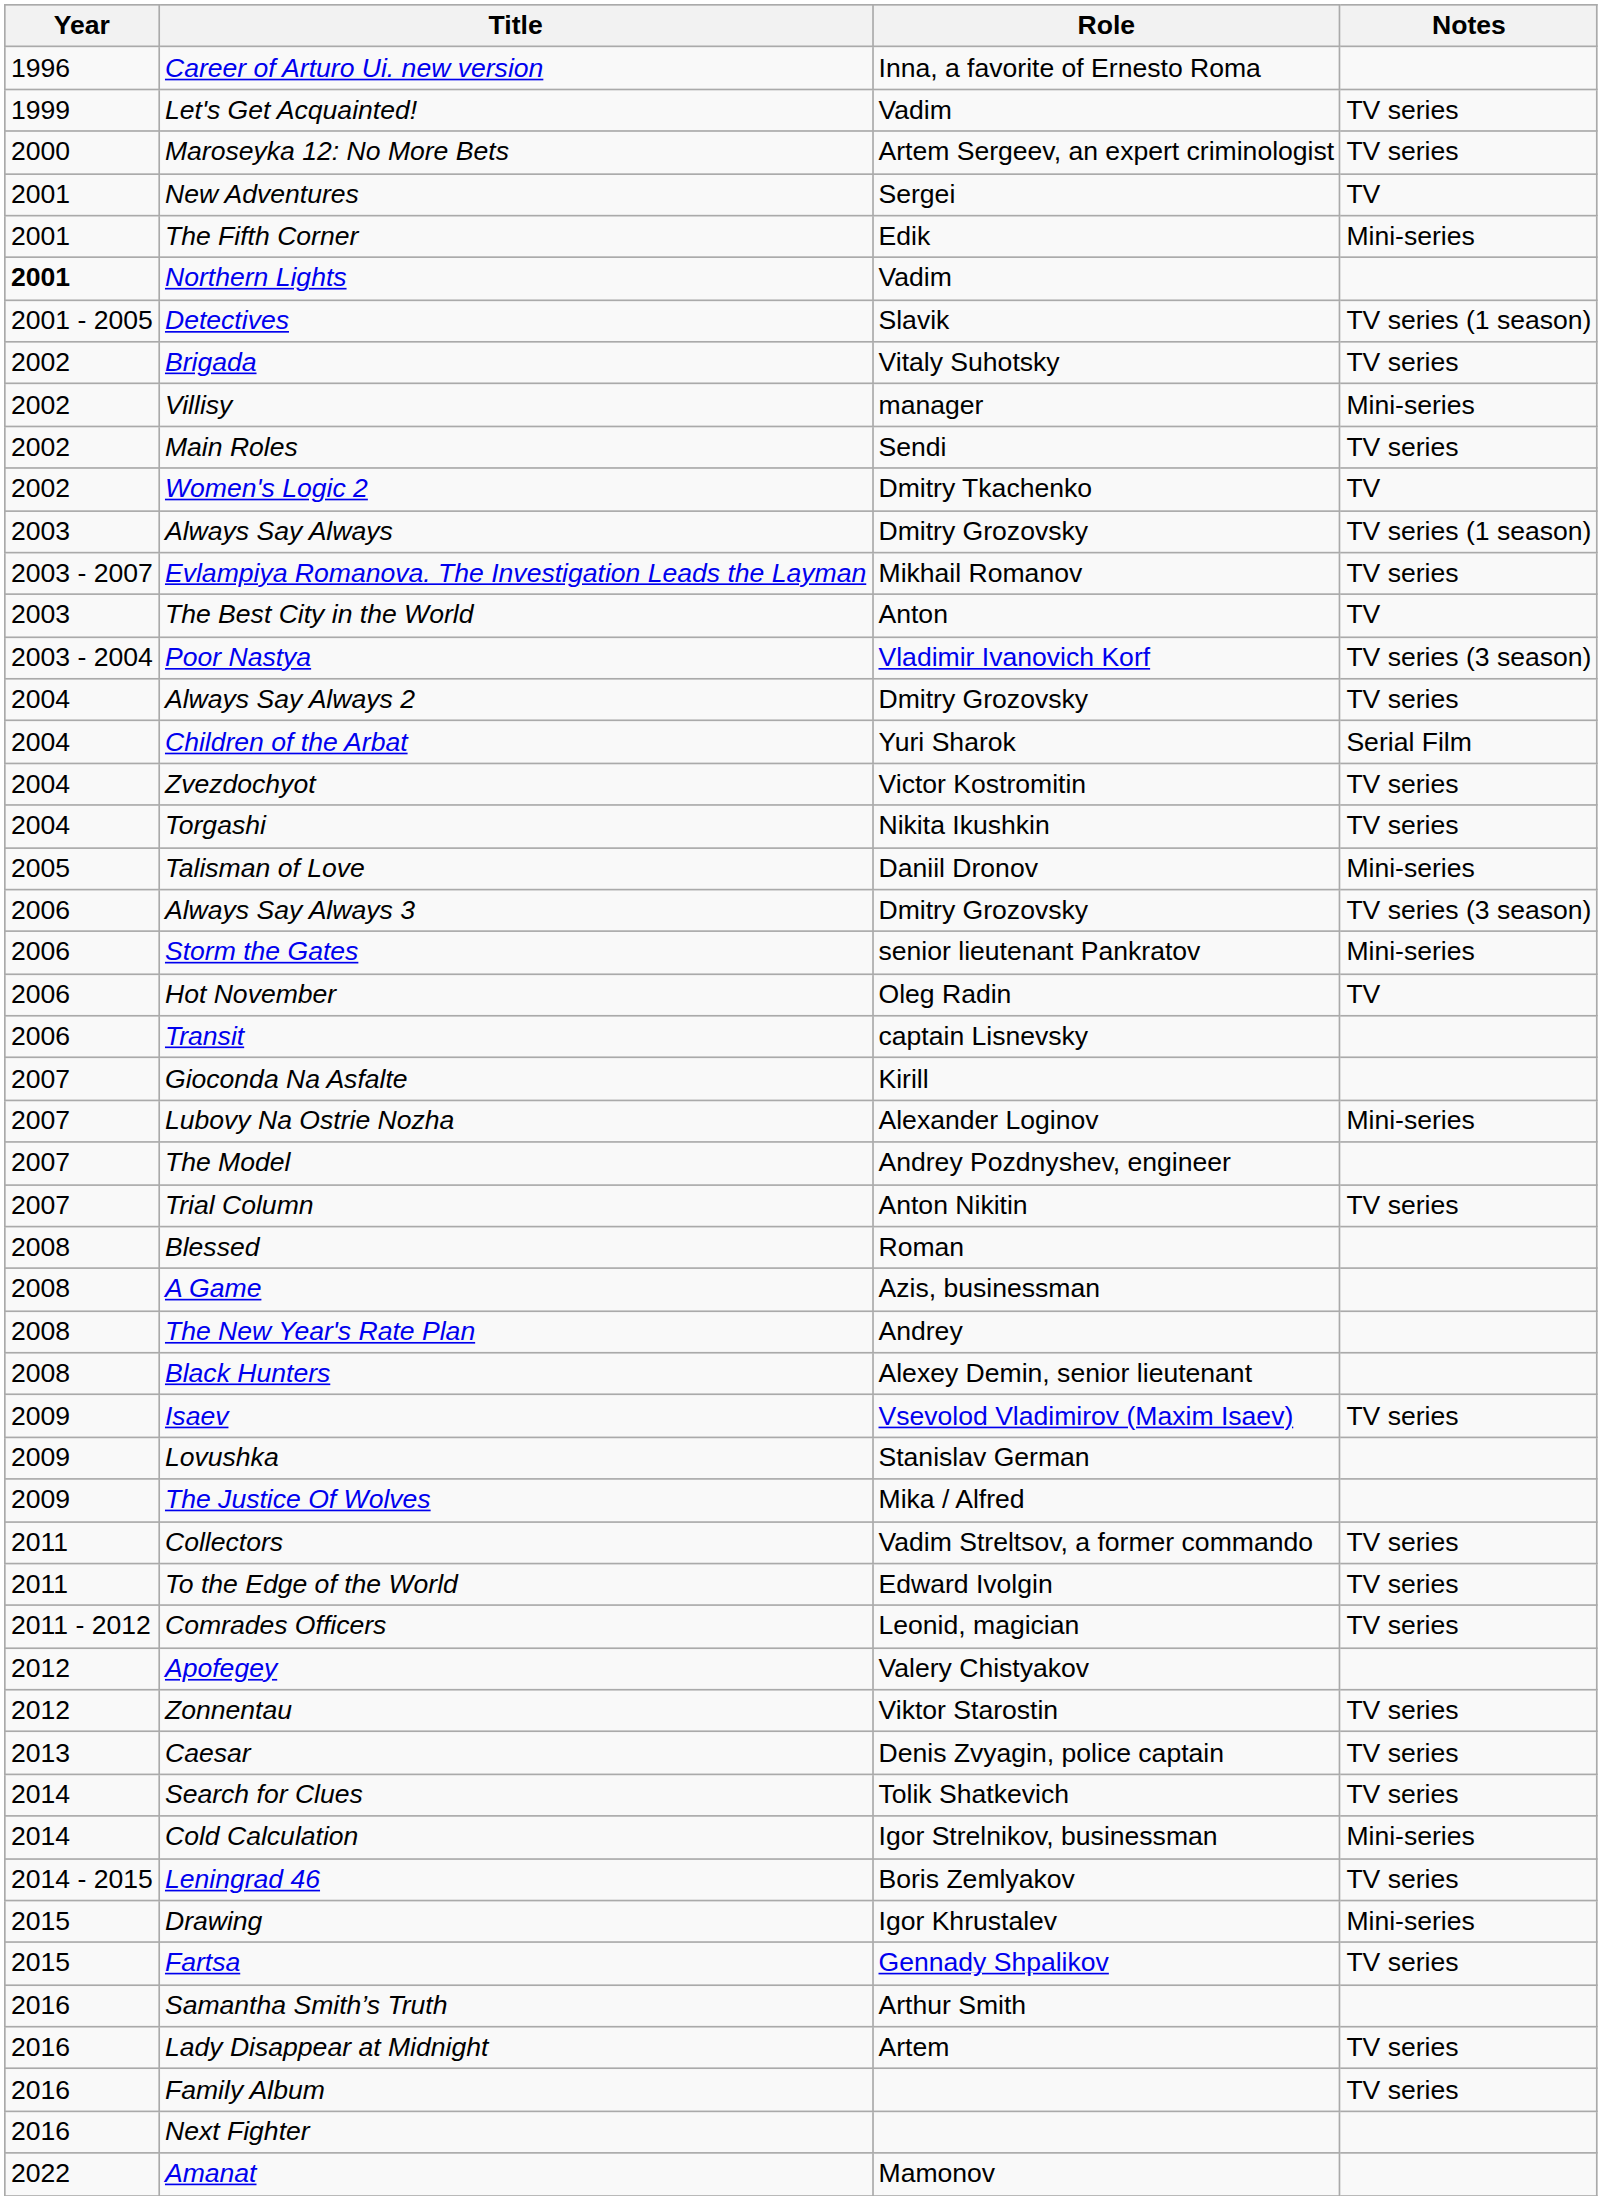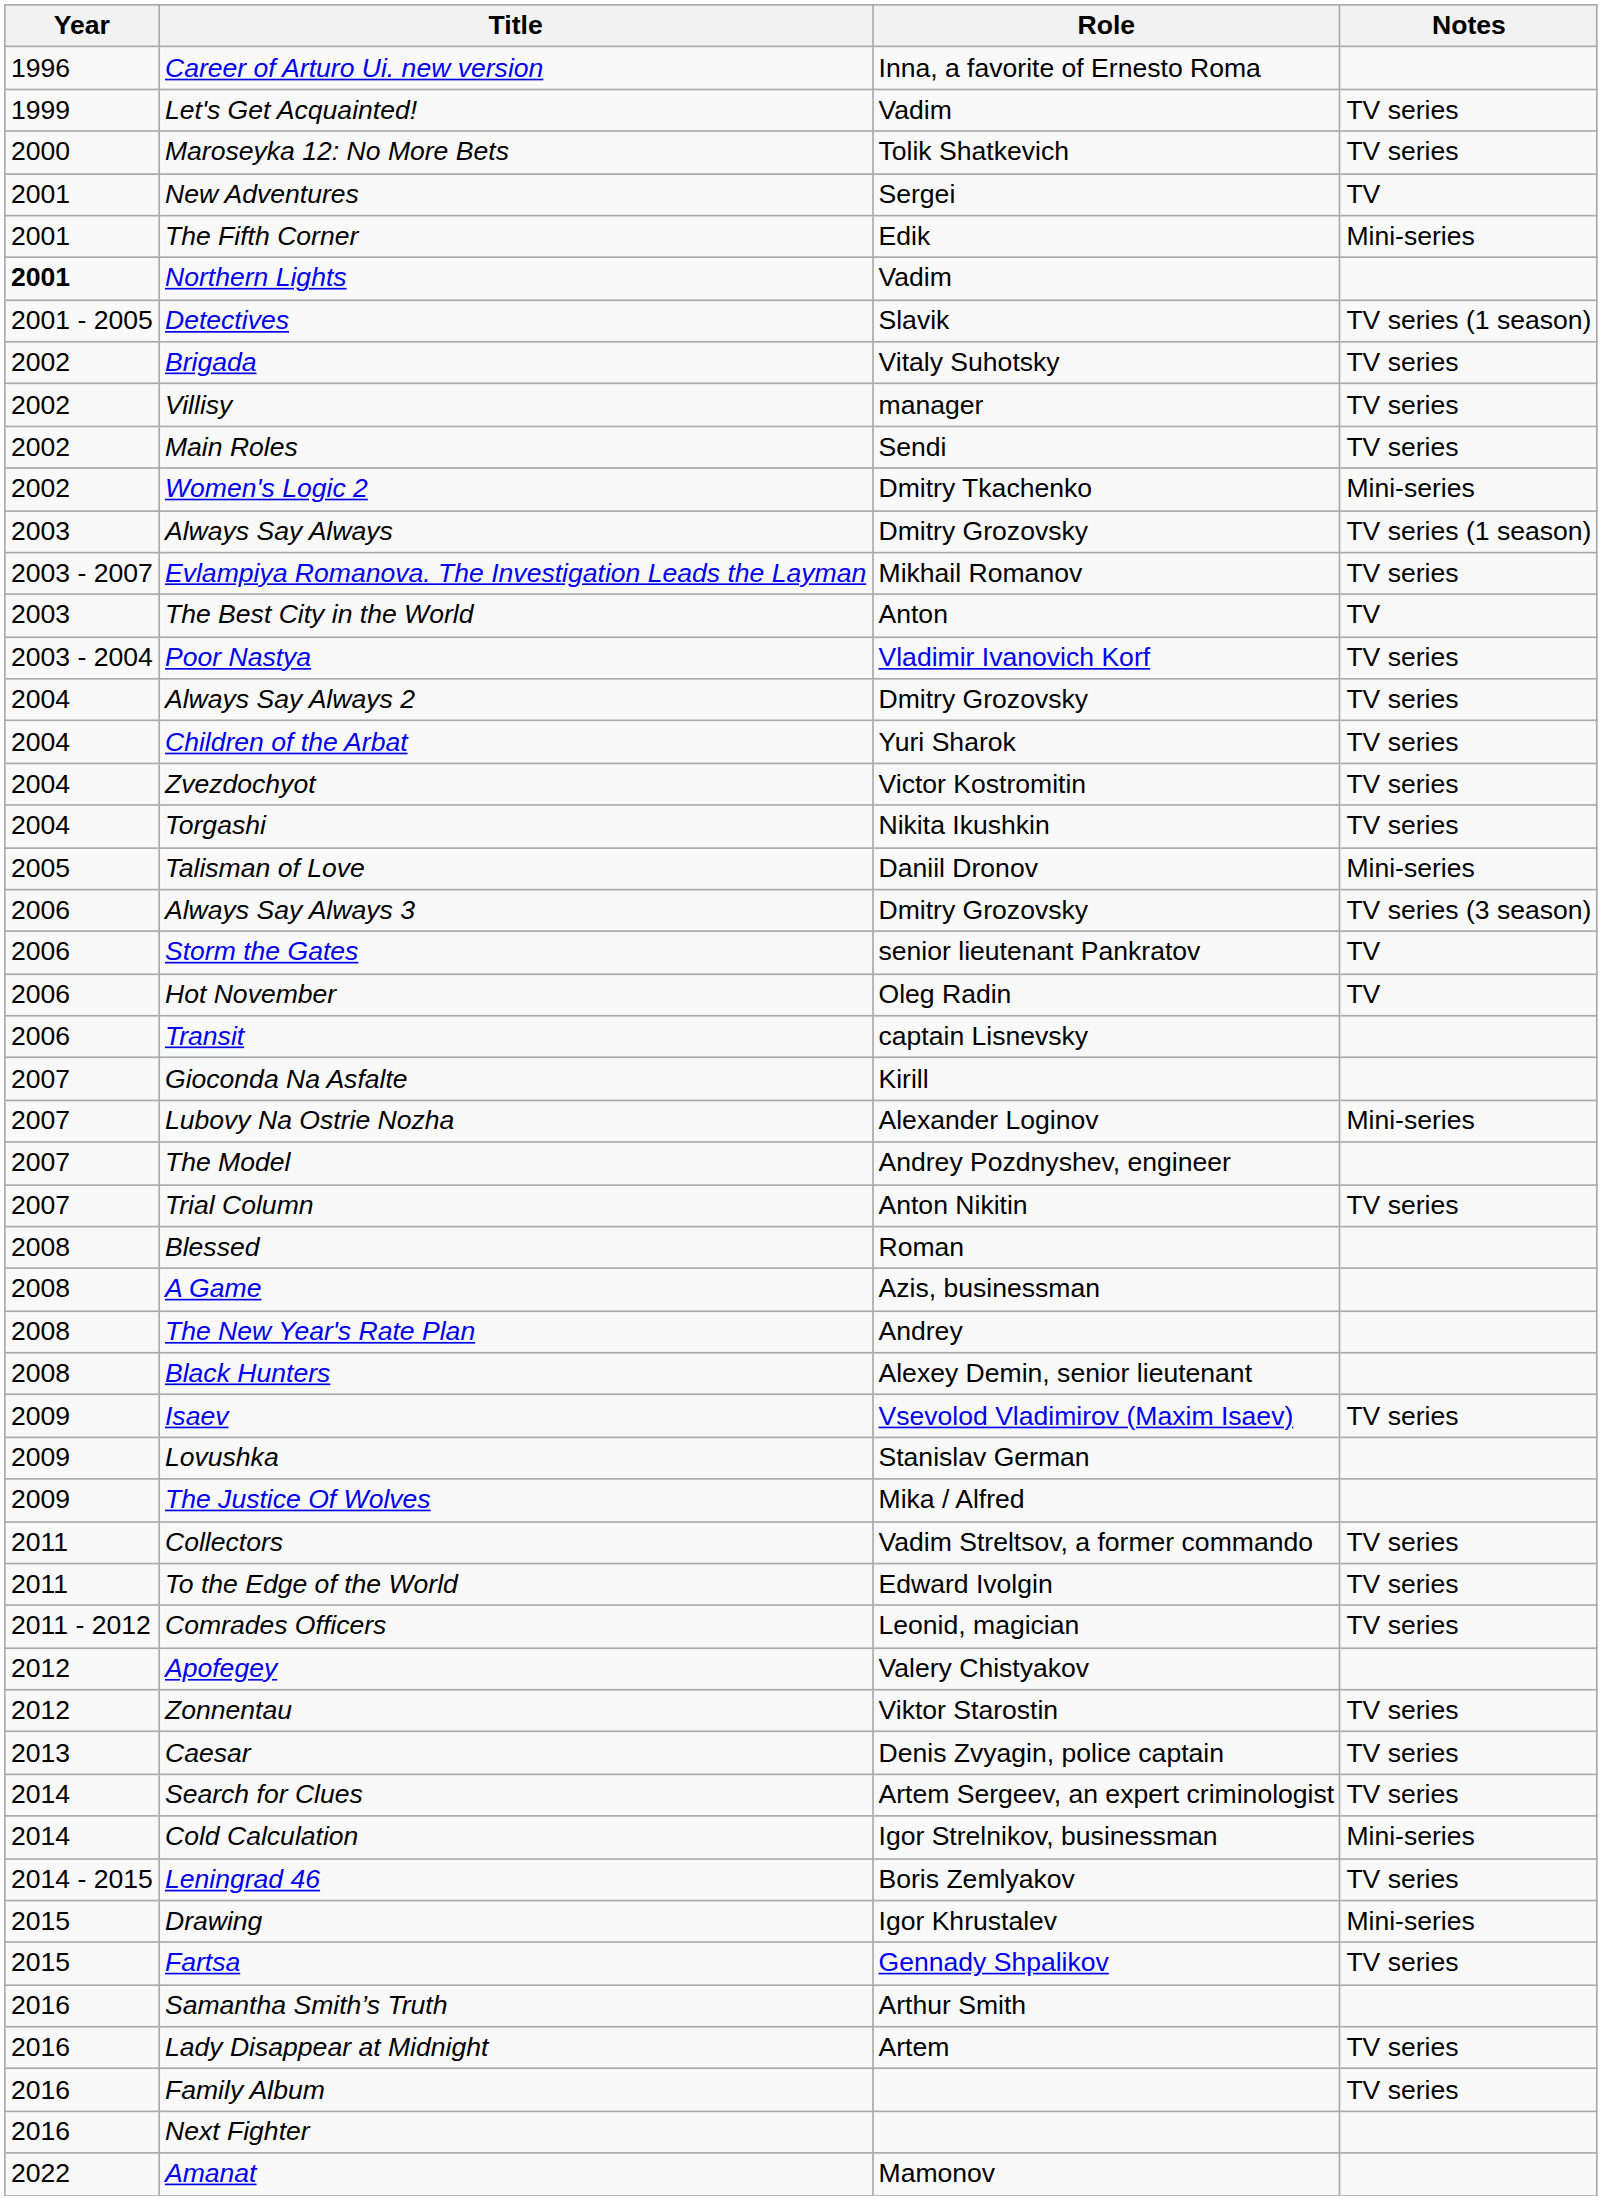 <table class="wikitable sortable">
 <tr>
 <th>Year</th>
 <th>Title</th>
 <th>Role</th>
 <th>Notes</th>
 </tr>
 <tr>
 <td>1996</td>
 <td><em><a href='#'>Career of Arturo Ui. new version</a></em></td>
 <td>Inna, a favorite of Ernesto Roma</td>
 <td></td>
 </tr>
 <tr>
 <td>1999</td>
 <td><em>Let's Get Acquainted!</em></td>
 <td>Vadim</td>
 <td>TV series</td>
 </tr>
 <tr>
 <td>2000</td>
 <td><em>Maroseyka 12: No More Bets</em></td>
-<td>Artem Sergeev, an expert criminologist</td>
+<td>Tolik Shatkevich</td>
 <td>TV series</td>
 </tr>
 <tr>
 <td>2001</td>
 <td><em>New Adventures</em></td>
 <td>Sergei</td>
 <td>TV</td>
 </tr>
 <tr>
 <td>2001</td>
 <td><em>The Fifth Corner</em></td>
 <td>Edik</td>
 <td>Mini-series</td>
 </tr>
 <tr>
 <td><strong>2001</strong></td>
 <td><em><a href='#'>Northern Lights</a></em></td>
 <td>Vadim</td>
 <td></td>
 </tr>
 <tr>
 <td>2001 - 2005</td>
 <td><em><a href='#'>Detectives</a></em></td>
 <td>Slavik</td>
 <td>TV series (1 season)</td>
 </tr>
 <tr>
 <td>2002</td>
 <td><em><a href='#'>Brigada</a></em></td>
 <td>Vitaly Suhotsky</td>
 <td>TV series</td>
 </tr>
 <tr>
 <td>2002</td>
 <td><em>Villisy</em></td>
 <td>manager</td>
-<td>Mini-series</td>
+<td>TV series</td>
 </tr>
 <tr>
 <td>2002</td>
 <td><em>Main Roles</em></td>
 <td>Sendi</td>
 <td>TV series</td>
 </tr>
 <tr>
 <td>2002</td>
 <td><em><a href='#'>Women's Logic 2</a></em></td>
 <td>Dmitry Tkachenko</td>
-<td>TV</td>
+<td>Mini-series</td>
 </tr>
 <tr>
 <td>2003</td>
 <td><em>Always Say Always</em></td>
 <td>Dmitry Grozovsky</td>
 <td>TV series (1 season)</td>
 </tr>
 <tr>
 <td>2003 - 2007</td>
 <td><em><a href='#'>Evlampiya Romanova. The Investigation Leads the Layman</a></em></td>
 <td>Mikhail Romanov</td>
 <td>TV series</td>
 </tr>
 <tr>
 <td>2003</td>
 <td><em>The Best City in the World</em></td>
 <td>Anton</td>
 <td>TV</td>
 </tr>
 <tr>
 <td>2003 - 2004</td>
 <td><em><a href='#'>Poor Nastya</a></em></td>
 <td><a href='#'>Vladimir Ivanovich Korf</a></td>
-<td>TV series (3 season)</td>
+<td>TV series</td>
 </tr>
 <tr>
 <td>2004</td>
 <td><em>Always Say Always 2</em></td>
 <td>Dmitry Grozovsky</td>
 <td>TV series</td>
 </tr>
 <tr>
 <td>2004</td>
 <td><em><a href='#'>Children of the Arbat</a></em></td>
 <td>Yuri Sharok</td>
-<td>Serial Film</td>
+<td>TV series</td>
 </tr>
 <tr>
 <td>2004</td>
 <td><em>Zvezdochyot</em></td>
 <td>Victor Kostromitin</td>
 <td>TV series</td>
 </tr>
 <tr>
 <td>2004</td>
 <td><em>Torgashi</em></td>
 <td>Nikita Ikushkin</td>
 <td>TV series</td>
 </tr>
 <tr>
 <td>2005</td>
 <td><em>Talisman of Love</em></td>
 <td>Daniil Dronov</td>
 <td>Mini-series</td>
 </tr>
 <tr>
 <td>2006</td>
 <td><em>Always Say Always 3</em></td>
 <td>Dmitry Grozovsky</td>
 <td>TV series (3 season)</td>
 </tr>
 <tr>
 <td>2006</td>
 <td><em><a href='#'>Storm the Gates</a></em></td>
 <td>senior lieutenant Pankratov</td>
-<td>Mini-series</td>
+<td>TV</td>
 </tr>
 <tr>
 <td>2006</td>
 <td><em>Hot November</em></td>
 <td>Oleg Radin</td>
 <td>TV</td>
 </tr>
 <tr>
 <td>2006</td>
 <td><em><a href='#'>Transit</a></em></td>
 <td>captain Lisnevsky</td>
 <td></td>
 </tr>
 <tr>
 <td>2007</td>
 <td><em>Gioconda Na Asfalte</em></td>
 <td>Kirill</td>
 <td></td>
 </tr>
 <tr>
 <td>2007</td>
 <td><em>Lubovy Na Ostrie Nozha</em></td>
 <td>Alexander Loginov</td>
 <td>Mini-series</td>
 </tr>
 <tr>
 <td>2007</td>
 <td><em>The Model</em></td>
 <td>Andrey Pozdnyshev, engineer</td>
 <td></td>
 </tr>
 <tr>
 <td>2007</td>
 <td><em>Trial Column</em></td>
 <td>Anton Nikitin</td>
 <td>TV series</td>
 </tr>
 <tr>
 <td>2008</td>
 <td><em>Blessed</em></td>
 <td>Roman</td>
 <td></td>
 </tr>
 <tr>
 <td>2008</td>
 <td><em><a href='#'>A Game</a></em></td>
 <td>Azis, businessman</td>
 <td></td>
 </tr>
 <tr>
 <td>2008</td>
 <td><em><a href='#'>The New Year's Rate Plan</a></em></td>
 <td>Andrey</td>
 <td></td>
 </tr>
 <tr>
 <td>2008</td>
 <td><em><a href='#'>Black Hunters</a></em></td>
 <td>Alexey Demin, senior lieutenant</td>
 <td></td>
 </tr>
 <tr>
 <td>2009</td>
 <td><em><a href='#'>Isaev</a></em></td>
 <td><a href='#'>Vsevolod Vladimirov (Maxim Isaev)</a></td>
 <td>TV series</td>
 </tr>
 <tr>
 <td>2009</td>
 <td><em>Lovushka</em></td>
 <td>Stanislav German</td>
 <td></td>
 </tr>
 <tr>
 <td>2009</td>
 <td><em><a href='#'>The Justice Of Wolves</a></em></td>
 <td>Mika / Alfred</td>
 </tr>
 <tr>
 <td>2011</td>
 <td><em>Collectors</em></td>
 <td>Vadim Streltsov, a former commando</td>
 <td>TV series</td>
 </tr>
 <tr>
 <td>2011</td>
 <td><em>To the Edge of the World</em></td>
 <td>Edward Ivolgin</td>
 <td>TV series</td>
 </tr>
 <tr>
 <td>2011 - 2012</td>
 <td><em>Comrades Officers</em></td>
 <td>Leonid, magician</td>
 <td>TV series</td>
 </tr>
 <tr>
 <td>2012</td>
 <td><em><a href='#'>Apofegey</a></em></td>
 <td>Valery Chistyakov</td>
 <td></td>
 </tr>
 <tr>
 <td>2012</td>
 <td><em>Zonnentau</em></td>
 <td>Viktor Starostin</td>
 <td>TV series</td>
 </tr>
 <tr>
 <td>2013</td>
 <td><em>Caesar</em></td>
 <td>Denis Zvyagin, police captain</td>
 <td>TV series</td>
 </tr>
 <tr>
 <td>2014</td>
 <td><em>Search for Clues</em></td>
-<td>Tolik Shatkevich</td>
+<td>Artem Sergeev, an expert criminologist</td>
 <td>TV series</td>
 </tr>
 <tr>
 <td>2014</td>
 <td><em>Cold Calculation</em></td>
 <td>Igor Strelnikov, businessman</td>
 <td>Mini-series</td>
 </tr>
 <tr>
 <td>2014 - 2015</td>
 <td><em><a href='#'>Leningrad 46</a></em></td>
 <td>Boris Zemlyakov</td>
 <td>TV series</td>
 </tr>
 <tr>
 <td>2015</td>
 <td><em>Drawing</em></td>
 <td>Igor Khrustalev</td>
 <td>Mini-series</td>
 </tr>
 <tr>
 <td>2015</td>
 <td><em><a href='#'>Fartsa</a></em></td>
 <td><a href='#'>Gennady Shpalikov</a></td>
 <td>TV series</td>
 </tr>
 <tr>
 <td>2016</td>
 <td><em>Samantha Smith’s Truth</em></td>
 <td>Arthur Smith</td>
 <td></td>
 </tr>
 <tr>
 <td>2016</td>
 <td><em>Lady Disappear at Midnight</em></td>
 <td>Artem</td>
 <td>TV series</td>
 </tr>
 <tr>
 <td>2016</td>
 <td><em>Family Album</em></td>
 <td></td>
 <td>TV series</td>
 </tr>
 <tr>
 <td>2016</td>
 <td><em>Next Fighter</em></td>
 <td></td>
 <td></td>
 </tr>
 <tr>
 <td>2022</td>
 <td><em><a href='#'>Amanat</a></em></td>
 <td>Mamonov</td>
 <td></td>
 </tr>
 </table>
